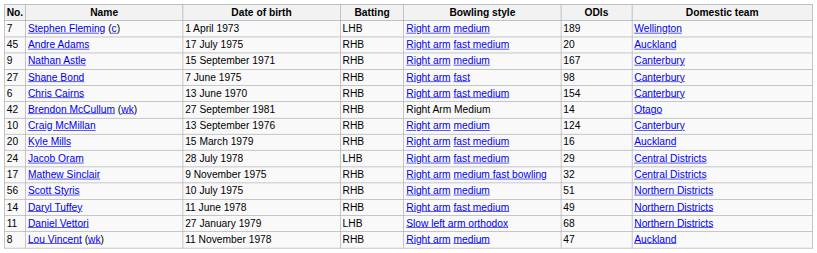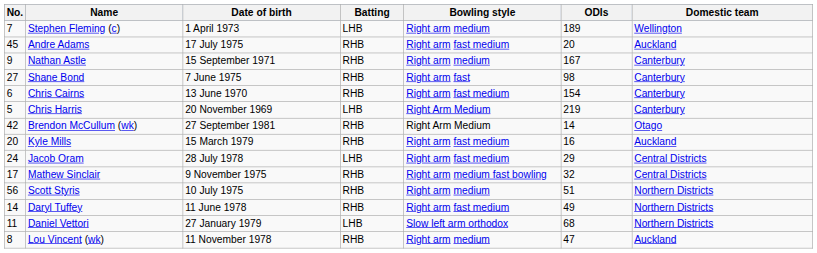 <table class="wikitable sortable sortable" cellspacing="2" style="width:100%;">
 <tr style="background:#aad0ff;">
 <th>No.</th>
 <th width=20%>Name</th>
 <th width=20%>Date of birth</th>
 <th width=8%>Batting</th>
 <th width=20%>Bowling style</th>
 <th width=9%>ODIs</th>
 <th width=25%>Domestic team</th>
 </tr>
 <tr>
 <td>7</td>
 <td><a href='#'>Stephen Fleming</a> (<a href='#'>c</a>)</td>
 <td>1 April 1973</td>
 <td>LHB</td>
 <td><a href='#'>Right arm</a> <a href='#'>medium</a></td>
 <td>189</td>
 <td> <a href='#'>Wellington</a></td>
 </tr>
 <tr>
 <td>45</td>
 <td><a href='#'>Andre Adams</a></td>
 <td>17 July 1975</td>
 <td>RHB</td>
 <td><a href='#'>Right arm</a> <a href='#'>fast medium</a></td>
 <td>20</td>
 <td> <a href='#'>Auckland</a></td>
 </tr>
 <tr>
 <td>9</td>
 <td><a href='#'>Nathan Astle</a></td>
 <td>15 September 1971</td>
 <td>RHB</td>
 <td><a href='#'>Right arm</a> <a href='#'>medium</a></td>
 <td>167</td>
 <td> <a href='#'>Canterbury</a></td>
 </tr>
 <tr>
 <td>27</td>
 <td><a href='#'>Shane Bond</a></td>
 <td>7 June 1975</td>
 <td>RHB</td>
 <td><a href='#'>Right arm</a> <a href='#'>fast</a></td>
 <td>98</td>
 <td> <a href='#'>Canterbury</a></td>
 </tr>
 <tr>
 <td>6</td>
 <td><a href='#'>Chris Cairns</a></td>
 <td>13 June 1970</td>
 <td>RHB</td>
 <td><a href='#'>Right arm</a> <a href='#'>fast medium</a></td>
 <td>154</td>
 <td> <a href='#'>Canterbury</a></td>
 </tr>
 <tr>
+<td>5</td>
+<td><a href='#'>Chris Harris</a></td>
+<td>20 November 1969</td>
+<td>LHB</td>
+<td><a href='#'>Right Arm Medium</a></td>
+<td>219</td>
+<td> <a href='#'>Canterbury</a></td>
+</tr>
+<tr>
 <td>42</td>
 <td><a href='#'>Brendon McCullum</a> (<a href='#'>wk</a>)</td>
 <td>27 September 1981</td>
 <td>RHB</td>
 <td>Right Arm Medium</td>
 <td>14</td>
 <td> <a href='#'>Otago</a></td>
-</tr>
-<tr>
-<td>10</td>
-<td><a href='#'>Craig McMillan</a></td>
-<td>13 September 1976</td>
-<td>RHB</td>
-<td><a href='#'>Right arm</a> <a href='#'>medium</a></td>
-<td>124</td>
-<td> <a href='#'>Canterbury</a></td>
 </tr>
 <tr>
 <td>20</td>
 <td><a href='#'>Kyle Mills</a></td>
 <td>15 March 1979</td>
 <td>RHB</td>
 <td><a href='#'>Right arm</a> <a href='#'>fast medium</a></td>
 <td>16</td>
 <td> <a href='#'>Auckland</a></td>
 </tr>
 <tr>
 <td>24</td>
 <td><a href='#'>Jacob Oram</a></td>
 <td>28 July 1978</td>
 <td>LHB</td>
 <td><a href='#'>Right arm</a> <a href='#'>fast medium</a></td>
 <td>29</td>
 <td> <a href='#'>Central Districts</a></td>
 </tr>
 <tr>
 <td>17</td>
 <td><a href='#'>Mathew Sinclair</a></td>
 <td>9 November 1975</td>
 <td>RHB</td>
 <td><a href='#'>Right arm</a> <a href='#'>medium fast bowling</a></td>
 <td>32</td>
 <td> <a href='#'>Central Districts</a></td>
 </tr>
 <tr>
 <td>56</td>
 <td><a href='#'>Scott Styris</a></td>
 <td>10 July 1975</td>
 <td>RHB</td>
 <td><a href='#'>Right arm</a> <a href='#'>medium</a></td>
 <td>51</td>
 <td> <a href='#'>Northern Districts</a></td>
 </tr>
 <tr>
 <td>14</td>
 <td><a href='#'>Daryl Tuffey</a></td>
 <td>11 June 1978</td>
 <td>RHB</td>
 <td><a href='#'>Right arm</a> <a href='#'>fast medium</a></td>
 <td>49</td>
 <td> <a href='#'>Northern Districts</a></td>
 </tr>
 <tr>
 <td>11</td>
 <td><a href='#'>Daniel Vettori</a></td>
 <td>27 January 1979</td>
 <td>LHB</td>
 <td><a href='#'>Slow left arm orthodox</a></td>
 <td>68</td>
 <td> <a href='#'>Northern Districts</a></td>
 </tr>
 <tr>
 <td>8</td>
 <td><a href='#'>Lou Vincent</a> (<a href='#'>wk</a>)</td>
 <td>11 November 1978</td>
 <td>RHB</td>
 <td><a href='#'>Right arm</a> <a href='#'>medium</a></td>
 <td>47</td>
 <td> <a href='#'>Auckland</a></td>
 </tr>
 </table>
